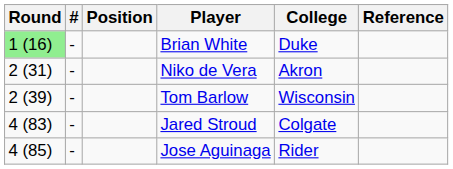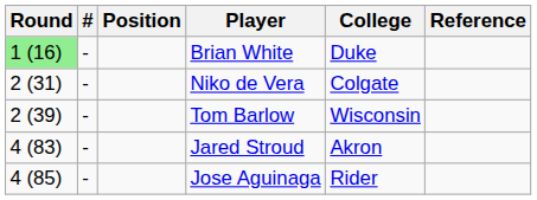 <table class="wikitable">
 <tr>
 <th>Round</th>
 <th>#</th>
 <th>Position</th>
 <th>Player</th>
 <th>College</th>
 <th>Reference</th>
 </tr>
 <tr>
 <td style="background: lightgreen;">1 (16)</td>
 <td>-</td>
 <td></td>
 <td> <a href='#'>Brian White</a></td>
 <td><a href='#'>Duke</a></td>
 <td></td>
 </tr>
 <tr>
 <td>2 (31)</td>
 <td>-</td>
 <td></td>
 <td> <a href='#'>Niko de Vera</a></td>
-<td><a href='#'>Akron</a></td>
+<td><a href='#'>Colgate</a></td>
 <td></td>
 </tr>
 <tr>
 <td>2 (39)</td>
 <td>-</td>
 <td></td>
 <td> <a href='#'>Tom Barlow</a></td>
 <td><a href='#'>Wisconsin</a></td>
 <td></td>
 </tr>
 <tr>
 <td>4 (83)</td>
 <td>-</td>
 <td></td>
 <td> <a href='#'>Jared Stroud</a></td>
-<td><a href='#'>Colgate</a></td>
+<td><a href='#'>Akron</a></td>
 <td></td>
 </tr>
 <tr>
 <td>4 (85)</td>
 <td>-</td>
 <td></td>
 <td> <a href='#'>Jose Aguinaga</a></td>
 <td><a href='#'>Rider</a></td>
 <td></td>
 </tr>
 </table>
